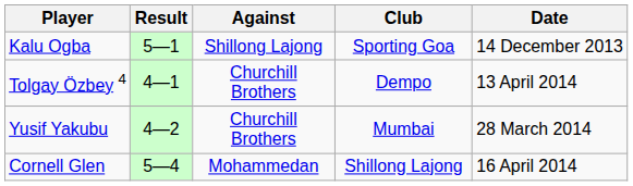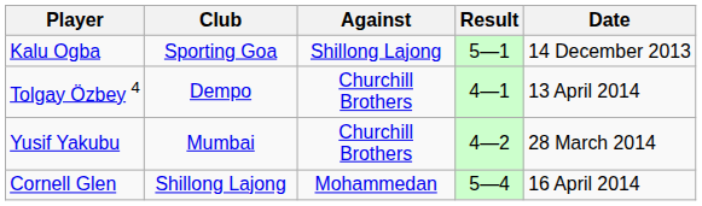 <table class="wikitable" align="center">
 <tr>
 <th>Player</th>
+<th width=120>Club</th>
+<th width=125>Against</th>
 <th width=50>Result</th>
-<th width=125>Against</th>
-<th width=120>Club</th>
 <th>Date</th>
 </tr>
 <tr>
 <td> <a href='#'>Kalu Ogba</a></td>
+<td style="text-align:center;"><a href='#'>Sporting Goa</a></td>
+<td style="text-align:center;"><a href='#'>Shillong Lajong</a></td>
 <td style="background:#CCFFCC" align="center">5—1</td>
-<td style="text-align:center;"><a href='#'>Shillong Lajong</a></td>
-<td style="text-align:center;"><a href='#'>Sporting Goa</a></td>
 <td>14 December 2013</td>
 </tr>
 <tr>
 <td> <a href='#'>Tolgay Özbey</a> <sup>4</sup></td>
+<td style="text-align:center;"><a href='#'>Dempo</a></td>
+<td style="text-align:center;"><a href='#'>Churchill Brothers</a></td>
 <td style="background:#CCFFCC" align="center">4—1</td>
-<td style="text-align:center;"><a href='#'>Churchill Brothers</a></td>
-<td style="text-align:center;"><a href='#'>Dempo</a></td>
 <td>13 April 2014</td>
 </tr>
 <tr>
 <td> <a href='#'>Yusif Yakubu</a></td>
+<td style="text-align:center;"><a href='#'>Mumbai</a></td>
+<td style="text-align:center;"><a href='#'>Churchill Brothers</a></td>
 <td style="background:#CCFFCC" align="center">4—2</td>
-<td style="text-align:center;"><a href='#'>Churchill Brothers</a></td>
-<td style="text-align:center;"><a href='#'>Mumbai</a></td>
 <td>28 March 2014</td>
 </tr>
 <tr>
 <td> <a href='#'>Cornell Glen</a></td>
+<td style="text-align:center;"><a href='#'>Shillong Lajong</a></td>
+<td style="text-align:center;"><a href='#'>Mohammedan</a></td>
 <td style="background:#CCFFCC" align="center">5—4</td>
-<td style="text-align:center;"><a href='#'>Mohammedan</a></td>
-<td style="text-align:center;"><a href='#'>Shillong Lajong</a></td>
 <td>16 April 2014</td>
 </tr>
 </table>
